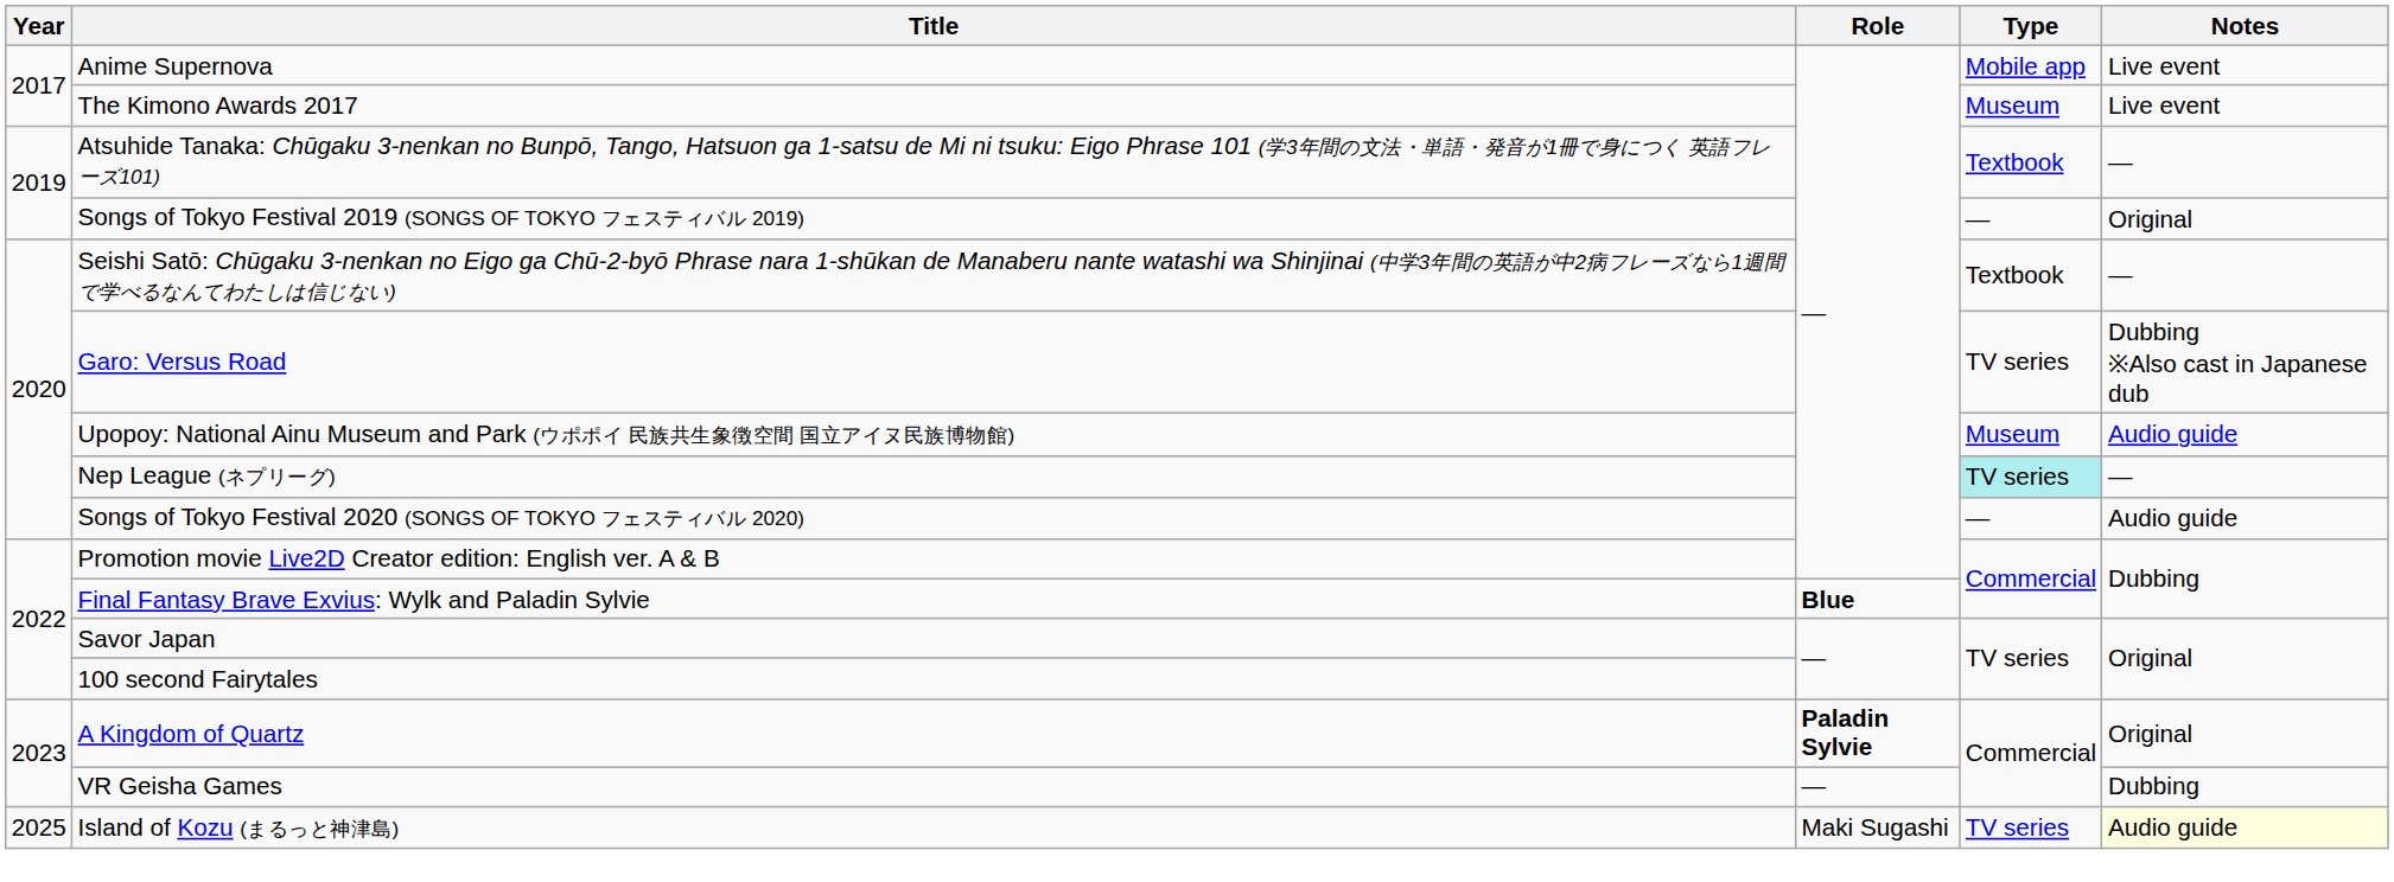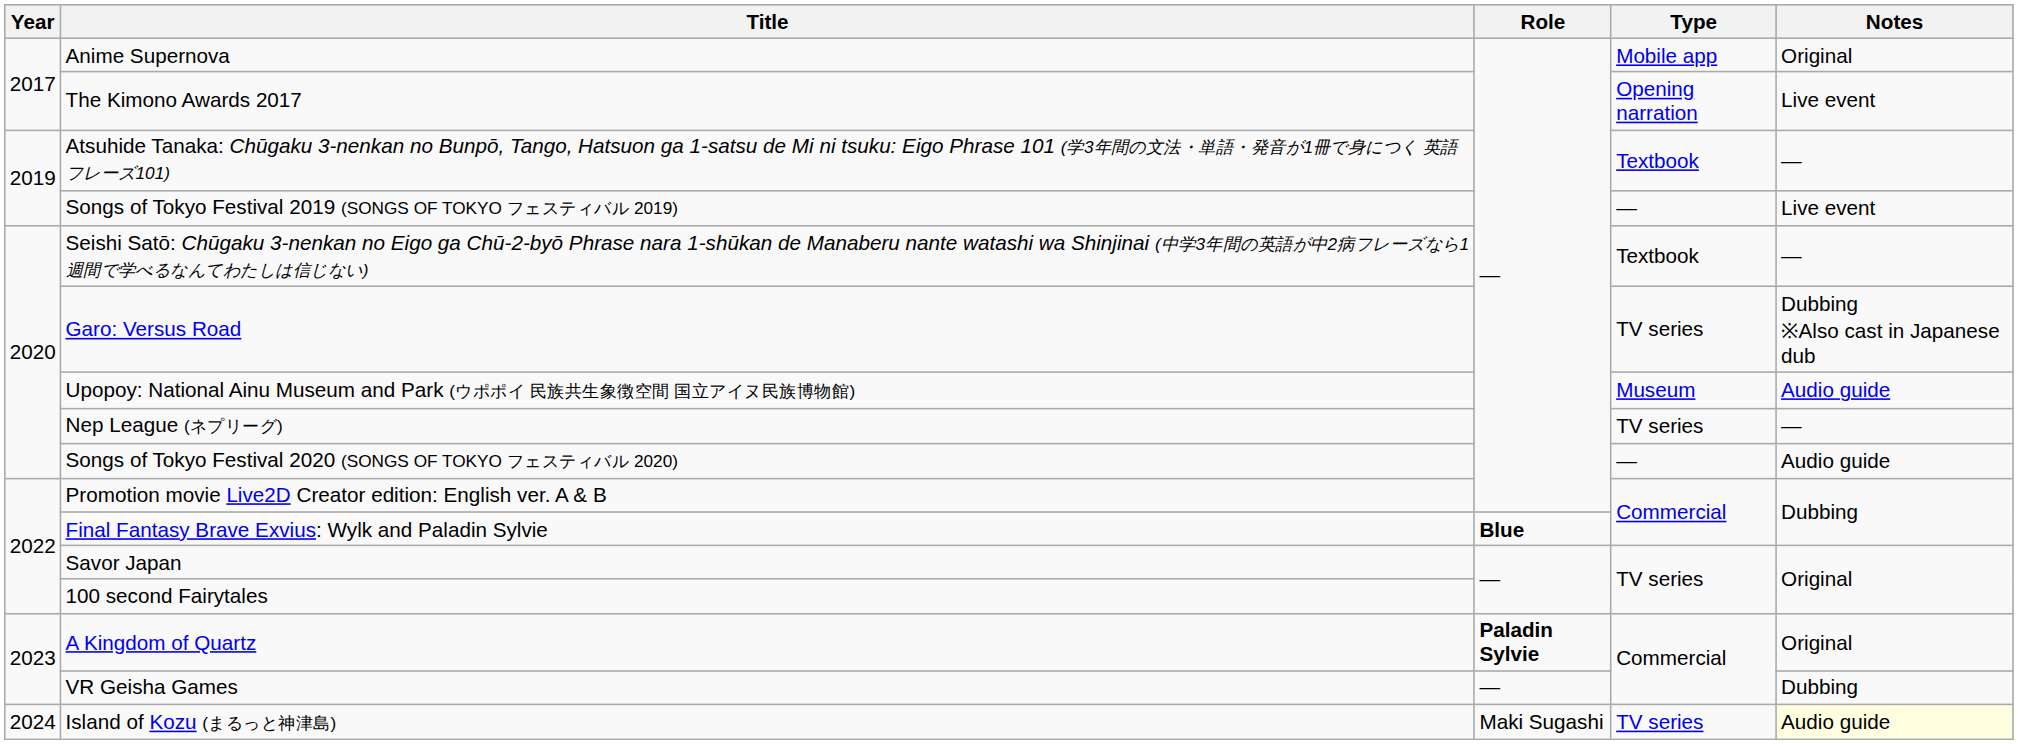 <table class="wikitable" style="font-size:small; margin-right:0px;">
 <tr>
 <th>Year</th>
 <th>Title</th>
 <th>Role</th>
 <th>Type</th>
 <th>Notes</th>
 </tr>
 <tr>
 <td rowspan="2">2017</td>
 <td>Anime Supernova</td>
 <td rowspan="10">—</td>
 <td><a href='#'>Mobile app</a></td>
-<td>Live event</td>
+<td>Original</td>
 </tr>
 <tr>
 <td>The Kimono Awards 2017</td>
-<td><a href='#'>Museum</a></td>
+<td><a href='#'>Opening narration</a></td>
 <td>Live event</td>
 </tr>
 <tr>
 <td rowspan="2">2019</td>
 <td>Atsuhide Tanaka: <em>Chūgaku 3-nenkan no Bunpō, Tango, Hatsuon ga 1-satsu de Mi ni tsuku: Eigo Phrase 101 <small>(学3年間の文法・単語・発音が1冊で身につく 英語フレーズ101)</small></em></td>
 <td><a href='#'>Textbook</a></td>
 <td>—</td>
 </tr>
 <tr>
 <td>Songs of Tokyo Festival 2019 <small>(SONGS OF TOKYO フェスティバル 2019)</small></td>
 <td>—</td>
-<td>Original</td>
+<td>Live event</td>
 </tr>
 <tr>
 <td rowspan="5">2020</td>
 <td>Seishi Satō: <em>Chūgaku 3-nenkan no Eigo ga Chū-2-byō Phrase nara 1-shūkan de Manaberu nante watashi wa Shinjinai <small>(中学3年間の英語が中2病フレーズなら1週間で学べるなんてわたしは信じない)</small></em></td>
 <td>Textbook</td>
 <td>—</td>
 </tr>
 <tr>
 <td><a href='#'>Garo: Versus Road</a></td>
 <td>TV series</td>
 <td>Dubbing<br>※Also cast in Japanese dub</td>
 </tr>
 <tr>
 <td>Upopoy: National Ainu Museum and Park <small>(ウポポイ 民族共生象徴空間 国立アイヌ民族博物館)</small></td>
 <td><a href='#'>Museum</a></td>
 <td><a href='#'>Audio guide</a></td>
 </tr>
 <tr>
 <td>Nep League <small>(ネプリーグ)</small></td>
-<td style="background: paleturquoise;">TV series</td>
+<td>TV series</td>
 <td>—</td>
 </tr>
 <tr>
 <td>Songs of Tokyo Festival 2020 <small>(SONGS OF TOKYO フェスティバル 2020)</small></td>
 <td>—</td>
 <td>Audio guide</td>
 </tr>
 <tr>
 <td rowspan="4">2022</td>
 <td>Promotion movie <a href='#'>Live2D</a> Creator edition: English ver. A & B</td>
 <td rowspan="2"><a href='#'>Commercial</a></td>
 <td rowspan="2">Dubbing</td>
 </tr>
 <tr>
 <td><a href='#'>Final Fantasy Brave Exvius</a>: Wylk and Paladin Sylvie</td>
 <td><strong>Blue</strong></td>
 </tr>
 <tr>
 <td>Savor Japan</td>
 <td rowspan="2">—</td>
 <td rowspan="2">TV series</td>
 <td rowspan="2">Original</td>
 </tr>
 <tr>
 <td>100 second Fairytales</td>
 </tr>
 <tr>
 <td rowspan="2">2023</td>
 <td><a href='#'>A Kingdom of Quartz</a></td>
 <td><strong>Paladin Sylvie</strong></td>
 <td rowspan="2">Commercial</td>
 <td>Original</td>
 </tr>
 <tr>
 <td>VR Geisha Games</td>
 <td>—</td>
 <td>Dubbing</td>
 </tr>
 <tr>
-<td>2025</td>
+<td>2024</td>
 <td>Island of <a href='#'>Kozu</a> <small>(まるっと神津島)</small></td>
 <td>Maki Sugashi</td>
 <td><a href='#'>TV series</a></td>
 <td style="background: lightyellow;">Audio guide</td>
 </tr>
 </table>
